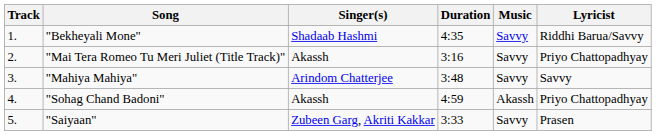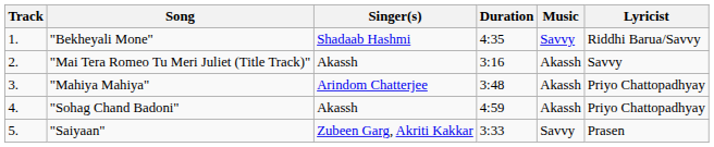 <table class="wikitable" style="font-size:95%;">
 <tr>
 <th>Track</th>
 <th>Song</th>
 <th>Singer(s)</th>
 <th>Duration</th>
 <th>Music</th>
 <th>Lyricist</th>
 </tr>
 <tr>
 <td>1.</td>
 <td>"Bekheyali Mone"</td>
 <td><a href='#'>Shadaab Hashmi</a></td>
 <td>4:35</td>
 <td><a href='#'>Savvy</a></td>
 <td>Riddhi Barua/Savvy</td>
 </tr>
 <tr>
 <td>2.</td>
 <td>"Mai Tera Romeo Tu Meri Juliet (Title Track)"</td>
 <td>Akassh</td>
 <td>3:16</td>
+<td>Akassh</td>
 <td>Savvy</td>
-<td>Priyo Chattopadhyay</td>
 </tr>
 <tr>
 <td>3.</td>
 <td>"Mahiya Mahiya"</td>
 <td><a href='#'>Arindom Chatterjee</a></td>
 <td>3:48</td>
-<td>Savvy</td>
-<td>Savvy</td>
+<td>Akassh</td>
+<td>Priyo Chattopadhyay</td>
 </tr>
 <tr>
 <td>4.</td>
 <td>"Sohag Chand Badoni"</td>
 <td>Akassh</td>
 <td>4:59</td>
 <td>Akassh</td>
 <td>Priyo Chattopadhyay</td>
 </tr>
 <tr>
 <td>5.</td>
 <td>"Saiyaan"</td>
 <td><a href='#'>Zubeen Garg</a>, <a href='#'>Akriti Kakkar</a></td>
 <td>3:33</td>
 <td>Savvy</td>
 <td>Prasen</td>
 </tr>
 </table>
